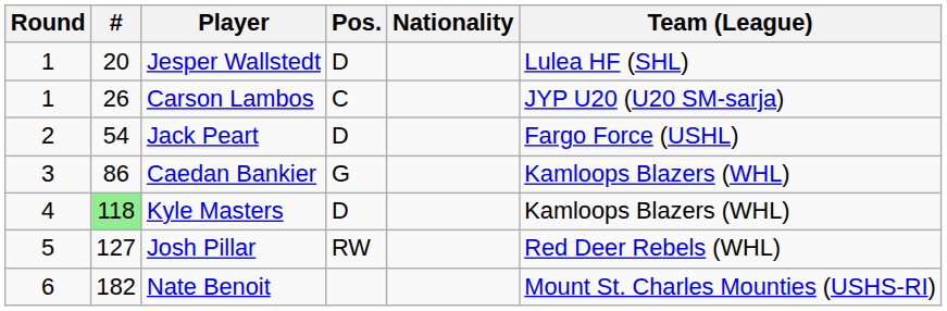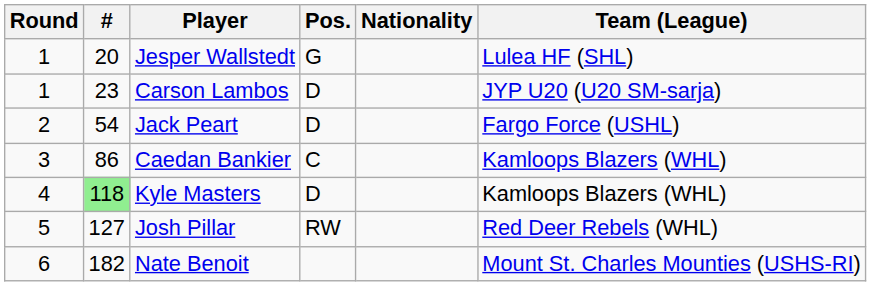 <table class="wikitable">
 <tr>
 <th>Round</th>
 <th>#</th>
 <th>Player</th>
 <th>Pos.</th>
 <th>Nationality</th>
 <th>Team (League)</th>
 </tr>
 <tr>
 <td style="text-align:center;">1</td>
 <td style="text-align:center;">20</td>
 <td><a href='#'>Jesper Wallstedt</a></td>
-<td>D</td>
+<td>G</td>
 <td></td>
 <td><a href='#'>Lulea HF</a> (<a href='#'>SHL</a>)</td>
 </tr>
 <tr>
 <td style="text-align:center;">1</td>
-<td style="text-align:center;">26</td>
+<td style="text-align:center;">23</td>
 <td><a href='#'>Carson Lambos</a></td>
-<td>C</td>
+<td>D</td>
 <td></td>
 <td><a href='#'>JYP U20</a> (<a href='#'>U20 SM-sarja</a>)</td>
 </tr>
 <tr>
 <td style="text-align:center;">2</td>
 <td style="text-align:center;">54</td>
 <td><a href='#'>Jack Peart</a></td>
 <td>D</td>
 <td></td>
 <td><a href='#'>Fargo Force</a> (<a href='#'>USHL</a>)</td>
 </tr>
 <tr>
 <td style="text-align:center;">3</td>
 <td style="text-align:center;">86</td>
 <td><a href='#'>Caedan Bankier</a></td>
-<td>G</td>
+<td>C</td>
 <td></td>
 <td><a href='#'>Kamloops Blazers</a> (<a href='#'>WHL</a>)</td>
 </tr>
 <tr>
 <td style="text-align:center;">4</td>
 <td style="background: lightgreen; text-align:center;">118</td>
 <td><a href='#'>Kyle Masters</a></td>
 <td>D</td>
 <td></td>
 <td>Kamloops Blazers (WHL)</td>
 </tr>
 <tr>
 <td style="text-align:center;">5</td>
 <td style="text-align:center;">127</td>
 <td><a href='#'>Josh Pillar</a></td>
 <td>RW</td>
 <td></td>
 <td><a href='#'>Red Deer Rebels</a> (WHL)</td>
 </tr>
 <tr>
 <td style="text-align:center;">6</td>
 <td style="text-align:center;">182</td>
 <td><a href='#'>Nate Benoit</a></td>
 <td></td>
 <td></td>
 <td><a href='#'>Mount St. Charles Mounties</a> (<a href='#'>USHS-RI</a>)</td>
 </tr>
 </table>
